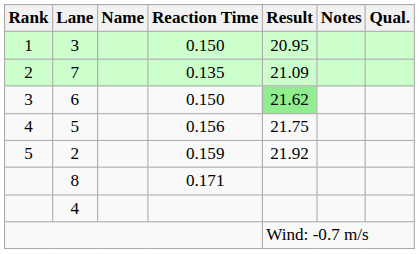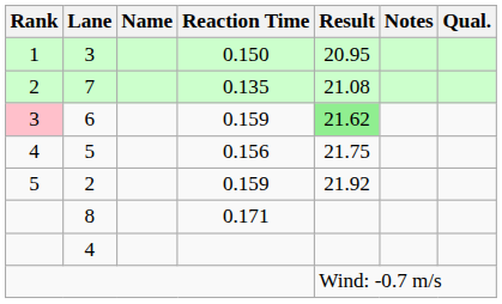 <table class="wikitable sortable" style="text-align:center">
 <tr>
 <th>Rank</th>
 <th>Lane</th>
 <th>Name</th>
 <th>Reaction Time</th>
 <th>Result</th>
 <th>Notes</th>
 <th>Qual.</th>
 </tr>
 <tr bgcolor=ccffcc>
 <td>1</td>
 <td>3</td>
 <td align="left"></td>
 <td>0.150</td>
 <td>20.95</td>
 <td></td>
 <td></td>
 </tr>
 <tr bgcolor=ccffcc>
 <td>2</td>
 <td>7</td>
 <td align="left"></td>
 <td>0.135</td>
-<td>21.09</td>
+<td>21.08</td>
 <td></td>
 <td></td>
 </tr>
 <tr>
-<td>3</td>
+<td style="background: pink;">3</td>
 <td>6</td>
 <td align="left"></td>
-<td>0.150</td>
+<td>0.159</td>
 <td style="background: lightgreen;">21.62</td>
 <td></td>
 <td></td>
 </tr>
 <tr>
 <td>4</td>
 <td>5</td>
 <td align="left"></td>
 <td>0.156</td>
 <td>21.75</td>
 <td></td>
 <td></td>
 </tr>
 <tr>
 <td>5</td>
 <td>2</td>
 <td align="left"></td>
 <td>0.159</td>
 <td>21.92</td>
 <td></td>
 <td></td>
 </tr>
 <tr>
 <td></td>
 <td>8</td>
 <td align="left"></td>
 <td>0.171</td>
 <td></td>
 <td></td>
 <td></td>
 </tr>
 <tr>
 <td></td>
 <td>4</td>
 <td align="left"></td>
 <td></td>
 <td></td>
 <td></td>
 <td></td>
 </tr>
 <tr class="sortbottom">
 <td colspan=4></td>
 <td colspan="3" style="text-align:left;">Wind: -0.7 m/s</td>
 </tr>
 </table>
